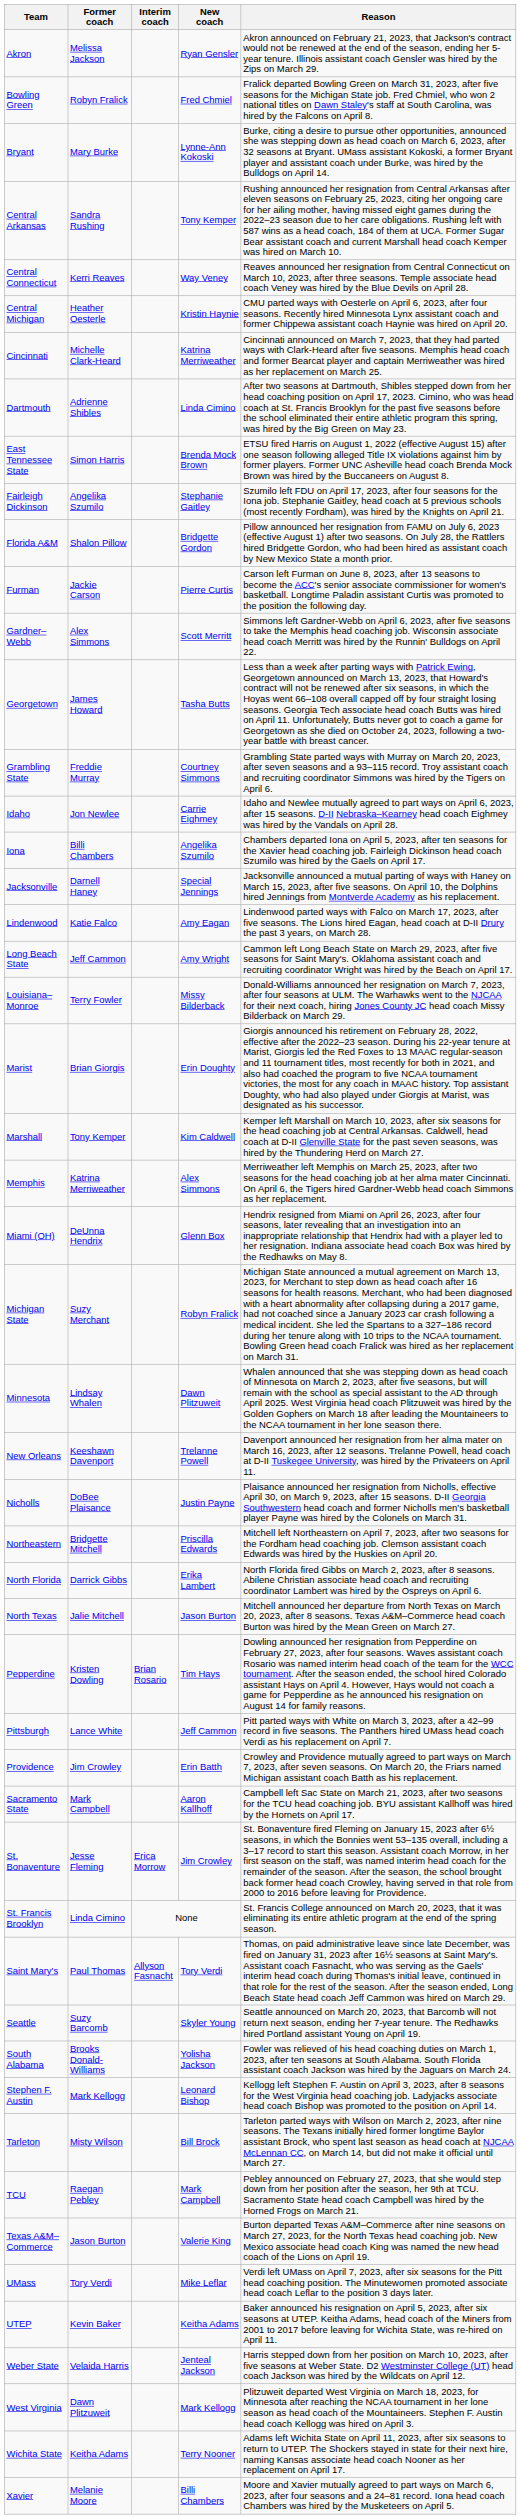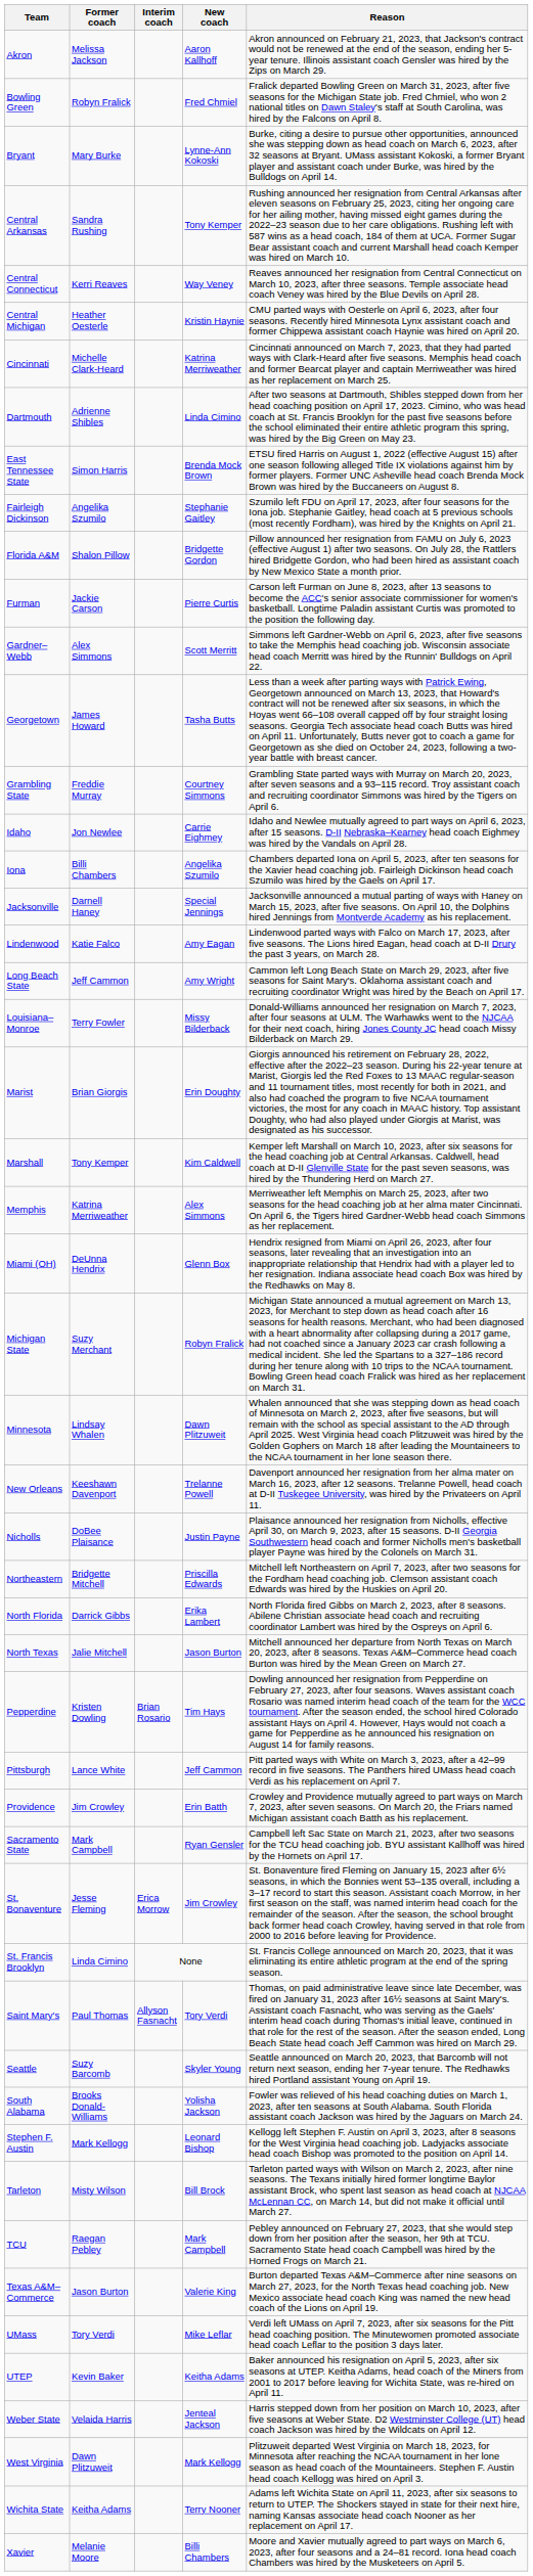 <table class="wikitable">
 <tr>
 <th>Team</th>
 <th>Former<br>coach</th>
 <th>Interim<br>coach</th>
 <th>New<br>coach</th>
 <th>Reason</th>
 </tr>
 <tr>
 <td><a href='#'>Akron</a></td>
 <td><a href='#'>Melissa Jackson</a></td>
 <td></td>
-<td><a href='#'>Ryan Gensler</a></td>
+<td><a href='#'>Aaron Kallhoff</a></td>
 <td>Akron announced on February 21, 2023, that Jackson's contract would not be renewed at the end of the season, ending her 5-year tenure. Illinois assistant coach Gensler was hired by the Zips on March 29.</td>
 </tr>
 <tr>
 <td><a href='#'>Bowling Green</a></td>
 <td><a href='#'>Robyn Fralick</a></td>
 <td></td>
 <td><a href='#'>Fred Chmiel</a></td>
 <td>Fralick departed Bowling Green on March 31, 2023, after five seasons for the Michigan State job. Fred Chmiel, who won 2 national titles on <a href='#'>Dawn Staley</a>'s staff at South Carolina, was hired by the Falcons on April 8.</td>
 </tr>
 <tr>
 <td><a href='#'>Bryant</a></td>
 <td><a href='#'>Mary Burke</a></td>
 <td></td>
 <td><a href='#'>Lynne-Ann Kokoski</a></td>
 <td>Burke, citing a desire to pursue other opportunities, announced she was stepping down as head coach on March 6, 2023, after 32 seasons at Bryant. UMass assistant Kokoski, a former Bryant player and assistant coach under Burke, was hired by the Bulldogs on April 14.</td>
 </tr>
 <tr>
 <td><a href='#'>Central Arkansas</a></td>
 <td><a href='#'>Sandra Rushing</a></td>
 <td></td>
 <td><a href='#'>Tony Kemper</a></td>
 <td>Rushing announced her resignation from Central Arkansas after eleven seasons on February 25, 2023, citing her ongoing care for her ailing mother, having missed eight games during the 2022–23 season due to her care obligations. Rushing left with 587 wins as a head coach, 184 of them at UCA. Former Sugar Bear assistant coach and current Marshall head coach Kemper was hired on March 10.</td>
 </tr>
 <tr>
 <td><a href='#'>Central Connecticut</a></td>
 <td><a href='#'>Kerri Reaves</a></td>
 <td></td>
 <td><a href='#'>Way Veney</a></td>
 <td>Reaves announced her resignation from Central Connecticut on March 10, 2023, after three seasons. Temple associate head coach Veney was hired by the Blue Devils on April 28.</td>
 </tr>
 <tr>
 <td><a href='#'>Central Michigan</a></td>
 <td><a href='#'>Heather Oesterle</a></td>
 <td></td>
 <td><a href='#'>Kristin Haynie</a></td>
 <td>CMU parted ways with Oesterle on April 6, 2023, after four seasons. Recently hired Minnesota Lynx assistant coach and former Chippewa assistant coach Haynie was hired on April 20.</td>
 </tr>
 <tr>
 <td><a href='#'>Cincinnati</a></td>
 <td><a href='#'>Michelle Clark-Heard</a></td>
 <td></td>
 <td><a href='#'>Katrina Merriweather</a></td>
 <td>Cincinnati announced on March 7, 2023, that they had parted ways with Clark-Heard after five seasons. Memphis head coach and former Bearcat player and captain Merriweather was hired as her replacement on March 25.</td>
 </tr>
 <tr>
 <td><a href='#'>Dartmouth</a></td>
 <td><a href='#'>Adrienne Shibles</a></td>
 <td></td>
 <td><a href='#'>Linda Cimino</a></td>
 <td>After two seasons at Dartmouth, Shibles stepped down from her head coaching position on April 17, 2023. Cimino, who was head coach at St. Francis Brooklyn for the past five seasons before the school eliminated their entire athletic program this spring, was hired by the Big Green on May 23.</td>
 </tr>
 <tr>
 <td><a href='#'>East Tennessee State</a></td>
 <td><a href='#'>Simon Harris</a></td>
 <td></td>
 <td><a href='#'>Brenda Mock Brown</a></td>
 <td>ETSU fired Harris on August 1, 2022 (effective August 15) after one season following alleged Title IX violations against him by former players. Former UNC Asheville head coach Brenda Mock Brown was hired by the Buccaneers on August 8.</td>
 </tr>
 <tr>
 <td><a href='#'>Fairleigh Dickinson</a></td>
 <td><a href='#'>Angelika Szumilo</a></td>
 <td></td>
 <td><a href='#'>Stephanie Gaitley</a></td>
 <td>Szumilo left FDU on April 17, 2023, after four seasons for the Iona job. Stephanie Gaitley, head coach at 5 previous schools (most recently Fordham), was hired by the Knights on April 21.</td>
 </tr>
 <tr>
 <td><a href='#'>Florida A&M</a></td>
 <td><a href='#'>Shalon Pillow</a></td>
 <td></td>
 <td><a href='#'>Bridgette Gordon</a></td>
 <td>Pillow announced her resignation from FAMU on July 6, 2023 (effective August 1) after two seasons. On July 28, the Rattlers hired Bridgette Gordon, who had been hired as assistant coach by New Mexico State a month prior.</td>
 </tr>
 <tr>
 <td><a href='#'>Furman</a></td>
 <td><a href='#'>Jackie Carson</a></td>
 <td></td>
 <td><a href='#'>Pierre Curtis</a></td>
 <td>Carson left Furman on June 8, 2023, after 13 seasons to become the <a href='#'>ACC</a>'s senior associate commissioner for women's basketball. Longtime Paladin assistant Curtis was promoted to the position the following day.</td>
 </tr>
 <tr>
 <td><a href='#'>Gardner–Webb</a></td>
 <td><a href='#'>Alex Simmons</a></td>
 <td></td>
 <td><a href='#'>Scott Merritt</a></td>
 <td>Simmons left Gardner-Webb on April 6, 2023, after five seasons to take the Memphis head coaching job. Wisconsin associate head coach Merritt was hired by the Runnin' Bulldogs on April 22.</td>
 </tr>
 <tr>
 <td><a href='#'>Georgetown</a></td>
 <td><a href='#'>James Howard</a></td>
 <td></td>
 <td><a href='#'>Tasha Butts</a></td>
 <td>Less than a week after parting ways with <a href='#'>Patrick Ewing</a>, Georgetown announced on March 13, 2023, that Howard's contract will not be renewed after six seasons, in which the Hoyas went 66–108 overall capped off by four straight losing seasons. Georgia Tech associate head coach Butts was hired on April 11. Unfortunately, Butts never got to coach a game for Georgetown as she died on October 24, 2023, following a two-year battle with breast cancer.</td>
 </tr>
 <tr>
 <td><a href='#'>Grambling State</a></td>
 <td><a href='#'>Freddie Murray</a></td>
 <td></td>
 <td><a href='#'>Courtney Simmons</a></td>
 <td>Grambling State parted ways with Murray on March 20, 2023, after seven seasons and a 93–115 record. Troy assistant coach and recruiting coordinator Simmons was hired by the Tigers on April 6.</td>
 </tr>
 <tr>
 <td><a href='#'>Idaho</a></td>
 <td><a href='#'>Jon Newlee</a></td>
 <td></td>
 <td><a href='#'>Carrie Eighmey</a></td>
 <td>Idaho and Newlee mutually agreed to part ways on April 6, 2023, after 15 seasons. <a href='#'>D-II</a> <a href='#'>Nebraska–Kearney</a> head coach Eighmey was hired by the Vandals on April 28.</td>
 </tr>
 <tr>
 <td><a href='#'>Iona</a></td>
 <td><a href='#'>Billi Chambers</a></td>
 <td></td>
 <td><a href='#'>Angelika Szumilo</a></td>
 <td>Chambers departed Iona on April 5, 2023, after ten seasons for the Xavier head coaching job. Fairleigh Dickinson head coach Szumilo was hired by the Gaels on April 17.</td>
 </tr>
 <tr>
 <td><a href='#'>Jacksonville</a></td>
 <td><a href='#'>Darnell Haney</a></td>
 <td></td>
 <td><a href='#'>Special Jennings</a></td>
 <td>Jacksonville announced a mutual parting of ways with Haney on March 15, 2023, after five seasons. On April 10, the Dolphins hired Jennings from <a href='#'>Montverde Academy</a> as his replacement.</td>
 </tr>
 <tr>
 <td><a href='#'>Lindenwood</a></td>
 <td><a href='#'>Katie Falco</a></td>
 <td></td>
 <td><a href='#'>Amy Eagan</a></td>
 <td>Lindenwood parted ways with Falco on March 17, 2023, after five seasons. The Lions hired Eagan, head coach at D-II <a href='#'>Drury</a> the past 3 years, on March 28.</td>
 </tr>
 <tr>
 <td><a href='#'>Long Beach State</a></td>
 <td><a href='#'>Jeff Cammon</a></td>
 <td></td>
 <td><a href='#'>Amy Wright</a></td>
 <td>Cammon left Long Beach State on March 29, 2023, after five seasons for Saint Mary's. Oklahoma assistant coach and recruiting coordinator Wright was hired by the Beach on April 17.</td>
 </tr>
 <tr>
 <td><a href='#'>Louisiana–Monroe</a></td>
 <td><a href='#'>Terry Fowler</a></td>
 <td></td>
 <td><a href='#'>Missy Bilderback</a></td>
 <td>Donald-Williams announced her resignation on March 7, 2023, after four seasons at ULM. The Warhawks went to the <a href='#'>NJCAA</a> for their next coach, hiring <a href='#'>Jones County JC</a> head coach Missy Bilderback on March 29.</td>
 </tr>
 <tr>
 <td><a href='#'>Marist</a></td>
 <td><a href='#'>Brian Giorgis</a></td>
 <td></td>
 <td><a href='#'>Erin Doughty</a></td>
 <td>Giorgis announced his retirement on February 28, 2022, effective after the 2022–23 season. During his 22-year tenure at Marist, Giorgis led the Red Foxes to 13 MAAC regular-season and 11 tournament titles, most recently for both in 2021, and also had coached the program to five NCAA tournament victories, the most for any coach in MAAC history. Top assistant Doughty, who had also played under Giorgis at Marist, was designated as his successor.</td>
 </tr>
 <tr>
 <td><a href='#'>Marshall</a></td>
 <td><a href='#'>Tony Kemper</a></td>
 <td></td>
 <td><a href='#'>Kim Caldwell</a></td>
 <td>Kemper left Marshall on March 10, 2023, after six seasons for the head coaching job at Central Arkansas. Caldwell, head coach at D-II <a href='#'>Glenville State</a> for the past seven seasons, was hired by the Thundering Herd on March 27.</td>
 </tr>
 <tr>
 <td><a href='#'>Memphis</a></td>
 <td><a href='#'>Katrina Merriweather</a></td>
 <td></td>
 <td><a href='#'>Alex Simmons</a></td>
 <td>Merriweather left Memphis on March 25, 2023, after two seasons for the head coaching job at her alma mater Cincinnati. On April 6, the Tigers hired Gardner-Webb head coach Simmons as her replacement.</td>
 </tr>
 <tr>
 <td><a href='#'>Miami (OH)</a></td>
 <td><a href='#'>DeUnna Hendrix</a></td>
 <td></td>
 <td><a href='#'>Glenn Box</a></td>
 <td>Hendrix resigned from Miami on April 26, 2023, after four seasons, later revealing that an investigation into an inappropriate relationship that Hendrix had with a player led to her resignation. Indiana associate head coach Box was hired by the Redhawks on May 8.</td>
 </tr>
 <tr>
 <td><a href='#'>Michigan State</a></td>
 <td><a href='#'>Suzy Merchant</a></td>
 <td></td>
 <td><a href='#'>Robyn Fralick</a></td>
 <td>Michigan State announced a mutual agreement on March 13, 2023, for Merchant to step down as head coach after 16 seasons for health reasons. Merchant, who had been diagnosed with a heart abnormality after collapsing during a 2017 game, had not coached since a January 2023 car crash following a medical incident. She led the Spartans to a 327–186 record during her tenure along with 10 trips to the NCAA tournament. Bowling Green head coach Fralick was hired as her replacement on March 31.</td>
 </tr>
 <tr>
 <td><a href='#'>Minnesota</a></td>
 <td><a href='#'>Lindsay Whalen</a></td>
 <td></td>
 <td><a href='#'>Dawn Plitzuweit</a></td>
 <td>Whalen announced that she was stepping down as head coach of Minnesota on March 2, 2023, after five seasons, but will remain with the school as special assistant to the AD through April 2025. West Virginia head coach Plitzuweit was hired by the Golden Gophers on March 18 after leading the Mountaineers to the NCAA tournament in her lone season there.</td>
 </tr>
 <tr>
 <td><a href='#'>New Orleans</a></td>
 <td><a href='#'>Keeshawn Davenport</a></td>
 <td></td>
 <td><a href='#'>Trelanne Powell</a></td>
 <td>Davenport announced her resignation from her alma mater on March 16, 2023, after 12 seasons. Trelanne Powell, head coach at D-II <a href='#'>Tuskegee University</a>, was hired by the Privateers on April 11.</td>
 </tr>
 <tr>
 <td><a href='#'>Nicholls</a></td>
 <td><a href='#'>DoBee Plaisance</a></td>
 <td></td>
 <td><a href='#'>Justin Payne</a></td>
 <td>Plaisance announced her resignation from Nicholls, effective April 30, on March 9, 2023, after 15 seasons. D-II <a href='#'>Georgia Southwestern</a> head coach and former Nicholls men's basketball player Payne was hired by the Colonels on March 31.</td>
 </tr>
 <tr>
 <td><a href='#'>Northeastern</a></td>
 <td><a href='#'>Bridgette Mitchell</a></td>
 <td></td>
 <td><a href='#'>Priscilla Edwards</a></td>
 <td>Mitchell left Northeastern on April 7, 2023, after two seasons for the Fordham head coaching job. Clemson assistant coach Edwards was hired by the Huskies on April 20.</td>
 </tr>
 <tr>
 <td><a href='#'>North Florida</a></td>
 <td><a href='#'>Darrick Gibbs</a></td>
 <td></td>
 <td><a href='#'>Erika Lambert</a></td>
 <td>North Florida fired Gibbs on March 2, 2023, after 8 seasons. Abilene Christian associate head coach and recruiting coordinator Lambert was hired by the Ospreys on April 6.</td>
 </tr>
 <tr>
 <td><a href='#'>North Texas</a></td>
 <td><a href='#'>Jalie Mitchell</a></td>
 <td></td>
 <td><a href='#'>Jason Burton</a></td>
 <td>Mitchell announced her departure from North Texas on March 20, 2023, after 8 seasons. Texas A&M–Commerce head coach Burton was hired by the Mean Green on March 27.</td>
 </tr>
 <tr>
 <td><a href='#'>Pepperdine</a></td>
 <td><a href='#'>Kristen Dowling</a></td>
 <td><a href='#'>Brian Rosario</a></td>
 <td><a href='#'>Tim Hays</a></td>
 <td>Dowling announced her resignation from Pepperdine on February 27, 2023, after four seasons. Waves assistant coach Rosario was named interim head coach of the team for the <a href='#'>WCC tournament</a>. After the season ended, the school hired Colorado assistant Hays on April 4. However, Hays would not coach a game for Pepperdine as he announced his resignation on August 14 for family reasons.</td>
 </tr>
 <tr>
 <td><a href='#'>Pittsburgh</a></td>
 <td><a href='#'>Lance White</a></td>
 <td></td>
 <td><a href='#'>Jeff Cammon</a></td>
 <td>Pitt parted ways with White on March 3, 2023, after a 42–99 record in five seasons. The Panthers hired UMass head coach Verdi as his replacement on April 7.</td>
 </tr>
 <tr>
 <td><a href='#'>Providence</a></td>
 <td><a href='#'>Jim Crowley</a></td>
 <td></td>
 <td><a href='#'>Erin Batth</a></td>
 <td>Crowley and Providence mutually agreed to part ways on March 7, 2023, after seven seasons. On March 20, the Friars named Michigan assistant coach Batth as his replacement.</td>
 </tr>
 <tr>
 <td><a href='#'>Sacramento State</a></td>
 <td><a href='#'>Mark Campbell</a></td>
 <td></td>
-<td><a href='#'>Aaron Kallhoff</a></td>
+<td><a href='#'>Ryan Gensler</a></td>
 <td>Campbell left Sac State on March 21, 2023, after two seasons for the TCU head coaching job. BYU assistant Kallhoff was hired by the Hornets on April 17.</td>
 </tr>
 <tr>
 <td><a href='#'>St. Bonaventure</a></td>
 <td><a href='#'>Jesse Fleming</a></td>
 <td><a href='#'>Erica Morrow</a></td>
 <td><a href='#'>Jim Crowley</a></td>
 <td>St. Bonaventure fired Fleming on January 15, 2023 after 6½ seasons, in which the Bonnies went 53–135 overall, including a 3–17 record to start this season. Assistant coach Morrow, in her first season on the staff, was named interim head coach for the remainder of the season. After the season, the school brought back former head coach Crowley, having served in that role from 2000 to 2016 before leaving for Providence.</td>
 </tr>
 <tr>
 <td><a href='#'>St. Francis Brooklyn</a></td>
 <td><a href='#'>Linda Cimino</a></td>
 <td colspan="2" style="text-align:center;">None</td>
 <td>St. Francis College announced on March 20, 2023, that it was eliminating its entire athletic program at the end of the spring season.</td>
 </tr>
 <tr>
 <td><a href='#'>Saint Mary's</a></td>
 <td><a href='#'>Paul Thomas</a></td>
 <td><a href='#'>Allyson Fasnacht</a></td>
 <td><a href='#'>Tory Verdi</a></td>
 <td>Thomas, on paid administrative leave since late December, was fired on January 31, 2023 after 16½ seasons at Saint Mary's. Assistant coach Fasnacht, who was serving as the Gaels' interim head coach during Thomas's initial leave, continued in that role for the rest of the season. After the season ended, Long Beach State head coach Jeff Cammon was hired on March 29.</td>
 </tr>
 <tr>
 <td><a href='#'>Seattle</a></td>
 <td><a href='#'>Suzy Barcomb</a></td>
 <td></td>
 <td><a href='#'>Skyler Young</a></td>
 <td>Seattle announced on March 20, 2023, that Barcomb will not return next season, ending her 7-year tenure. The Redhawks hired Portland assistant Young on April 19.</td>
 </tr>
 <tr>
 <td><a href='#'>South Alabama</a></td>
 <td><a href='#'>Brooks Donald-Williams</a></td>
 <td></td>
 <td><a href='#'>Yolisha Jackson</a></td>
 <td>Fowler was relieved of his head coaching duties on March 1, 2023, after ten seasons at South Alabama. South Florida assistant coach Jackson was hired by the Jaguars on March 24.</td>
 </tr>
 <tr>
 <td><a href='#'>Stephen F. Austin</a></td>
 <td><a href='#'>Mark Kellogg</a></td>
 <td></td>
 <td><a href='#'>Leonard Bishop</a></td>
 <td>Kellogg left Stephen F. Austin on April 3, 2023, after 8 seasons for the West Virginia head coaching job. Ladyjacks associate head coach Bishop was promoted to the position on April 14.</td>
 </tr>
 <tr>
 <td><a href='#'>Tarleton</a></td>
 <td><a href='#'>Misty Wilson</a></td>
 <td></td>
 <td><a href='#'>Bill Brock</a></td>
 <td>Tarleton parted ways with Wilson on March 2, 2023, after nine seasons. The Texans initially hired former longtime Baylor assistant Brock, who spent last season as head coach at <a href='#'>NJCAA</a> <a href='#'>McLennan CC</a>, on March 14, but did not make it official until March 27.</td>
 </tr>
 <tr>
 <td><a href='#'>TCU</a></td>
 <td><a href='#'>Raegan Pebley</a></td>
 <td></td>
 <td><a href='#'>Mark Campbell</a></td>
 <td>Pebley announced on February 27, 2023, that she would step down from her position after the season, her 9th at TCU. Sacramento State head coach Campbell was hired by the Horned Frogs on March 21.</td>
 </tr>
 <tr>
 <td><a href='#'>Texas A&M–Commerce</a></td>
 <td><a href='#'>Jason Burton</a></td>
 <td></td>
 <td><a href='#'>Valerie King</a></td>
 <td>Burton departed Texas A&M–Commerce after nine seasons on March 27, 2023, for the North Texas head coaching job. New Mexico associate head coach King was named the new head coach of the Lions on April 19.</td>
 </tr>
 <tr>
 <td><a href='#'>UMass</a></td>
 <td><a href='#'>Tory Verdi</a></td>
 <td></td>
 <td><a href='#'>Mike Leflar</a></td>
 <td>Verdi left UMass on April 7, 2023, after six seasons for the Pitt head coaching position. The Minutewomen promoted associate head coach Leflar to the position 3 days later.</td>
 </tr>
 <tr>
 <td><a href='#'>UTEP</a></td>
 <td><a href='#'>Kevin Baker</a></td>
 <td></td>
 <td><a href='#'>Keitha Adams</a></td>
 <td>Baker announced his resignation on April 5, 2023, after six seasons at UTEP. Keitha Adams, head coach of the Miners from 2001 to 2017 before leaving for Wichita State, was re-hired on April 11.</td>
 </tr>
 <tr>
 <td><a href='#'>Weber State</a></td>
 <td><a href='#'>Velaida Harris</a></td>
 <td></td>
 <td><a href='#'>Jenteal Jackson</a></td>
 <td>Harris stepped down from her position on March 10, 2023, after five seasons at Weber State. D2 <a href='#'>Westminster College (UT)</a> head coach Jackson was hired by the Wildcats on April 12.</td>
 </tr>
 <tr>
 <td><a href='#'>West Virginia</a></td>
 <td><a href='#'>Dawn Plitzuweit</a></td>
 <td></td>
 <td><a href='#'>Mark Kellogg</a></td>
 <td>Plitzuweit departed West Virginia on March 18, 2023, for Minnesota after reaching the NCAA tournament in her lone season as head coach of the Mountaineers. Stephen F. Austin head coach Kellogg was hired on April 3.</td>
 </tr>
 <tr>
 <td><a href='#'>Wichita State</a></td>
 <td><a href='#'>Keitha Adams</a></td>
 <td></td>
 <td><a href='#'>Terry Nooner</a></td>
 <td>Adams left Wichita State on April 11, 2023, after six seasons to return to UTEP. The Shockers stayed in state for their next hire, naming Kansas associate head coach Nooner as her replacement on April 17.</td>
 </tr>
 <tr>
 <td><a href='#'>Xavier</a></td>
 <td><a href='#'>Melanie Moore</a></td>
 <td></td>
 <td><a href='#'>Billi Chambers</a></td>
 <td>Moore and Xavier mutually agreed to part ways on March 6, 2023, after four seasons and a 24–81 record. Iona head coach Chambers was hired by the Musketeers on April 5.</td>
 </tr>
 </table>
